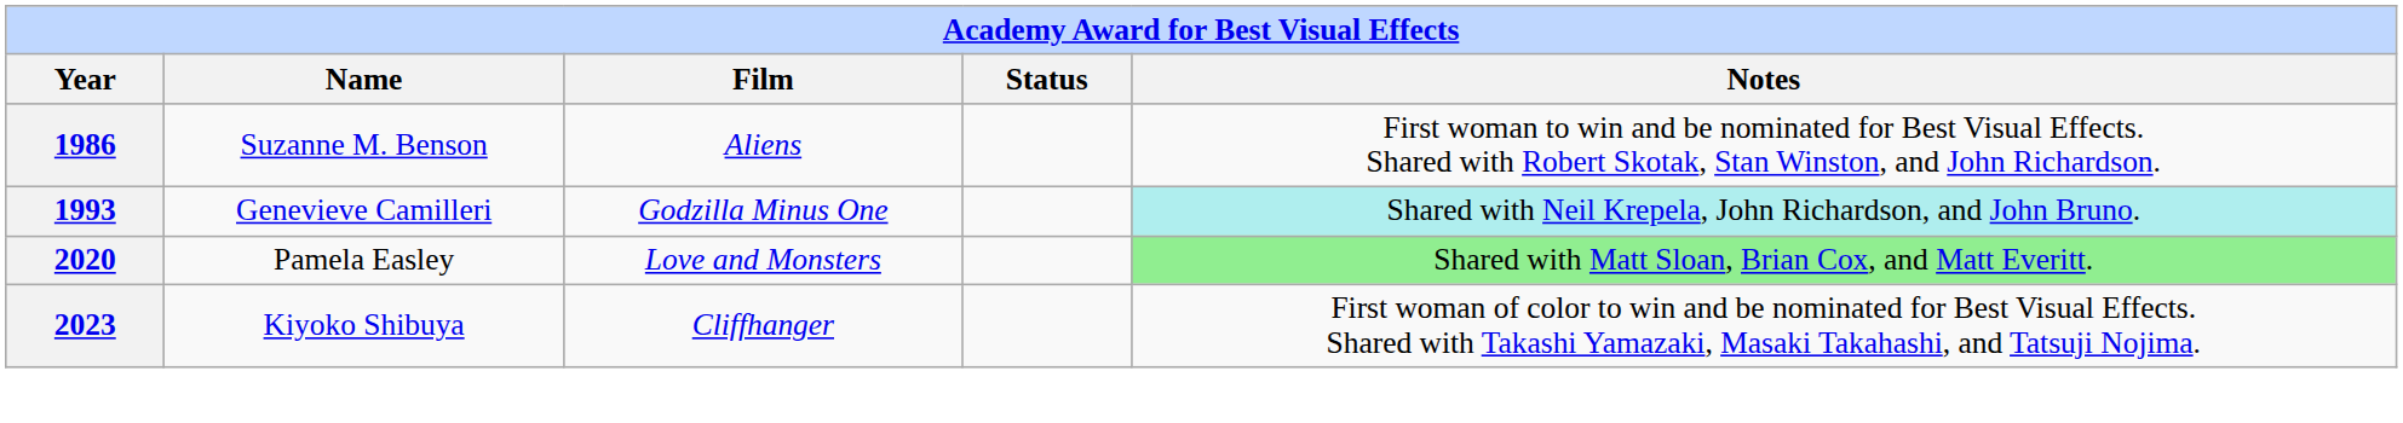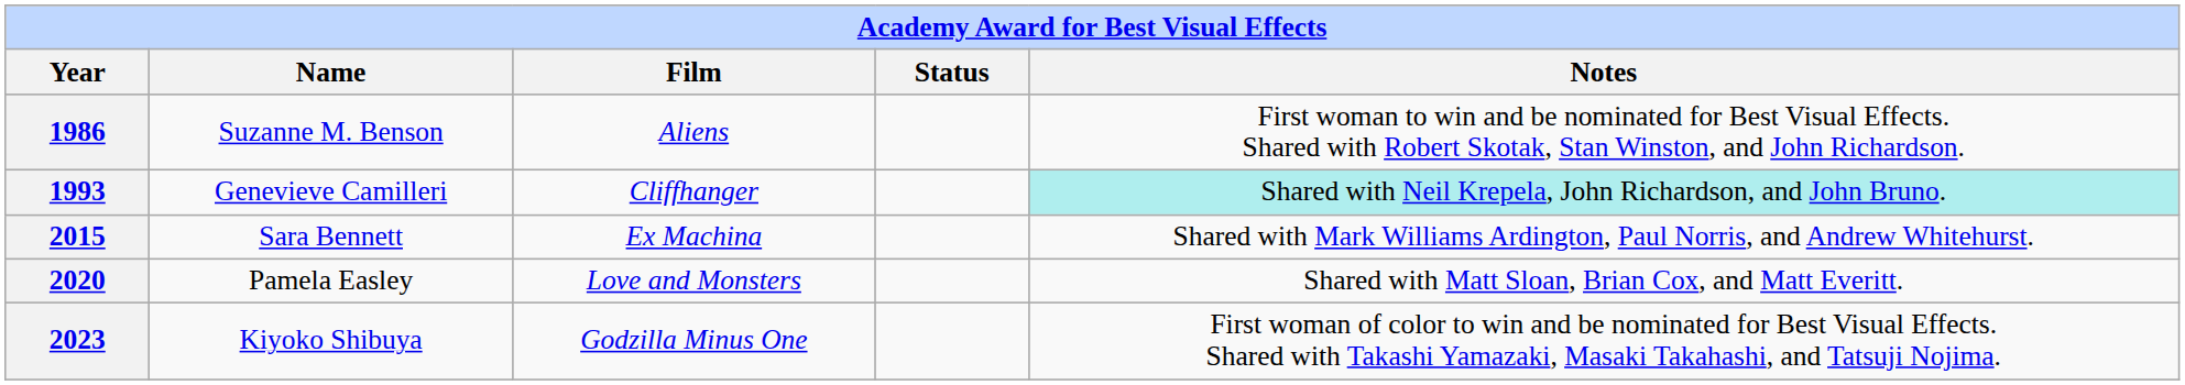 <table class="wikitable" style="text-align: center">
 <tr ---- bgcolor="#bfd7ff">
 <td colspan=5 align=center><strong><a href='#'>Academy Award for Best Visual Effects</a></strong></td>
 </tr>
 <tr ---- bgcolor="#ebf5ff">
 <th width="075">Year</th>
 <th width="200">Name</th>
 <th width="200">Film</th>
 <th width="080">Status</th>
 <th width="650">Notes</th>
 </tr>
 <tr>
 <th><a href='#'>1986</a></th>
 <td><a href='#'>Suzanne M. Benson</a></td>
 <td><em><a href='#'>Aliens</a></em></td>
 <td></td>
 <td>First woman to win and be nominated for Best Visual Effects.<br>Shared with <a href='#'>Robert Skotak</a>, <a href='#'>Stan Winston</a>, and <a href='#'>John Richardson</a>.</td>
 </tr>
 <tr>
 <th><a href='#'>1993</a></th>
 <td><a href='#'>Genevieve Camilleri</a></td>
-<td><em><a href='#'>Godzilla Minus One</a></em></td>
+<td><em><a href='#'>Cliffhanger</a></em></td>
 <td></td>
 <td style="background: paleturquoise;">Shared with <a href='#'>Neil Krepela</a>, John Richardson, and <a href='#'>John Bruno</a>.</td>
+</tr>
+<tr>
+<th><a href='#'>2015</a></th>
+<td><a href='#'>Sara Bennett</a></td>
+<td><em><a href='#'>Ex Machina</a></em></td>
+<td></td>
+<td>Shared with <a href='#'>Mark Williams Ardington</a>, <a href='#'>Paul Norris</a>, and <a href='#'>Andrew Whitehurst</a>.</td>
 </tr>
 <tr>
 <th><a href='#'>2020</a></th>
 <td>Pamela Easley</td>
 <td><em><a href='#'>Love and Monsters</a></em></td>
 <td></td>
-<td style="background: lightgreen;">Shared with <a href='#'>Matt Sloan</a>, <a href='#'>Brian Cox</a>, and <a href='#'>Matt Everitt</a>.</td>
+<td>Shared with <a href='#'>Matt Sloan</a>, <a href='#'>Brian Cox</a>, and <a href='#'>Matt Everitt</a>.</td>
 </tr>
 <tr>
 <th><a href='#'>2023</a></th>
 <td><a href='#'>Kiyoko Shibuya</a></td>
-<td><em><a href='#'>Cliffhanger</a></em></td>
+<td><em><a href='#'>Godzilla Minus One</a></em></td>
 <td></td>
 <td>First woman of color to win and be nominated for Best Visual Effects.<br>Shared with <a href='#'>Takashi Yamazaki</a>, <a href='#'>Masaki Takahashi</a>, and <a href='#'>Tatsuji Nojima</a>.</td>
 </tr>
 </table>
